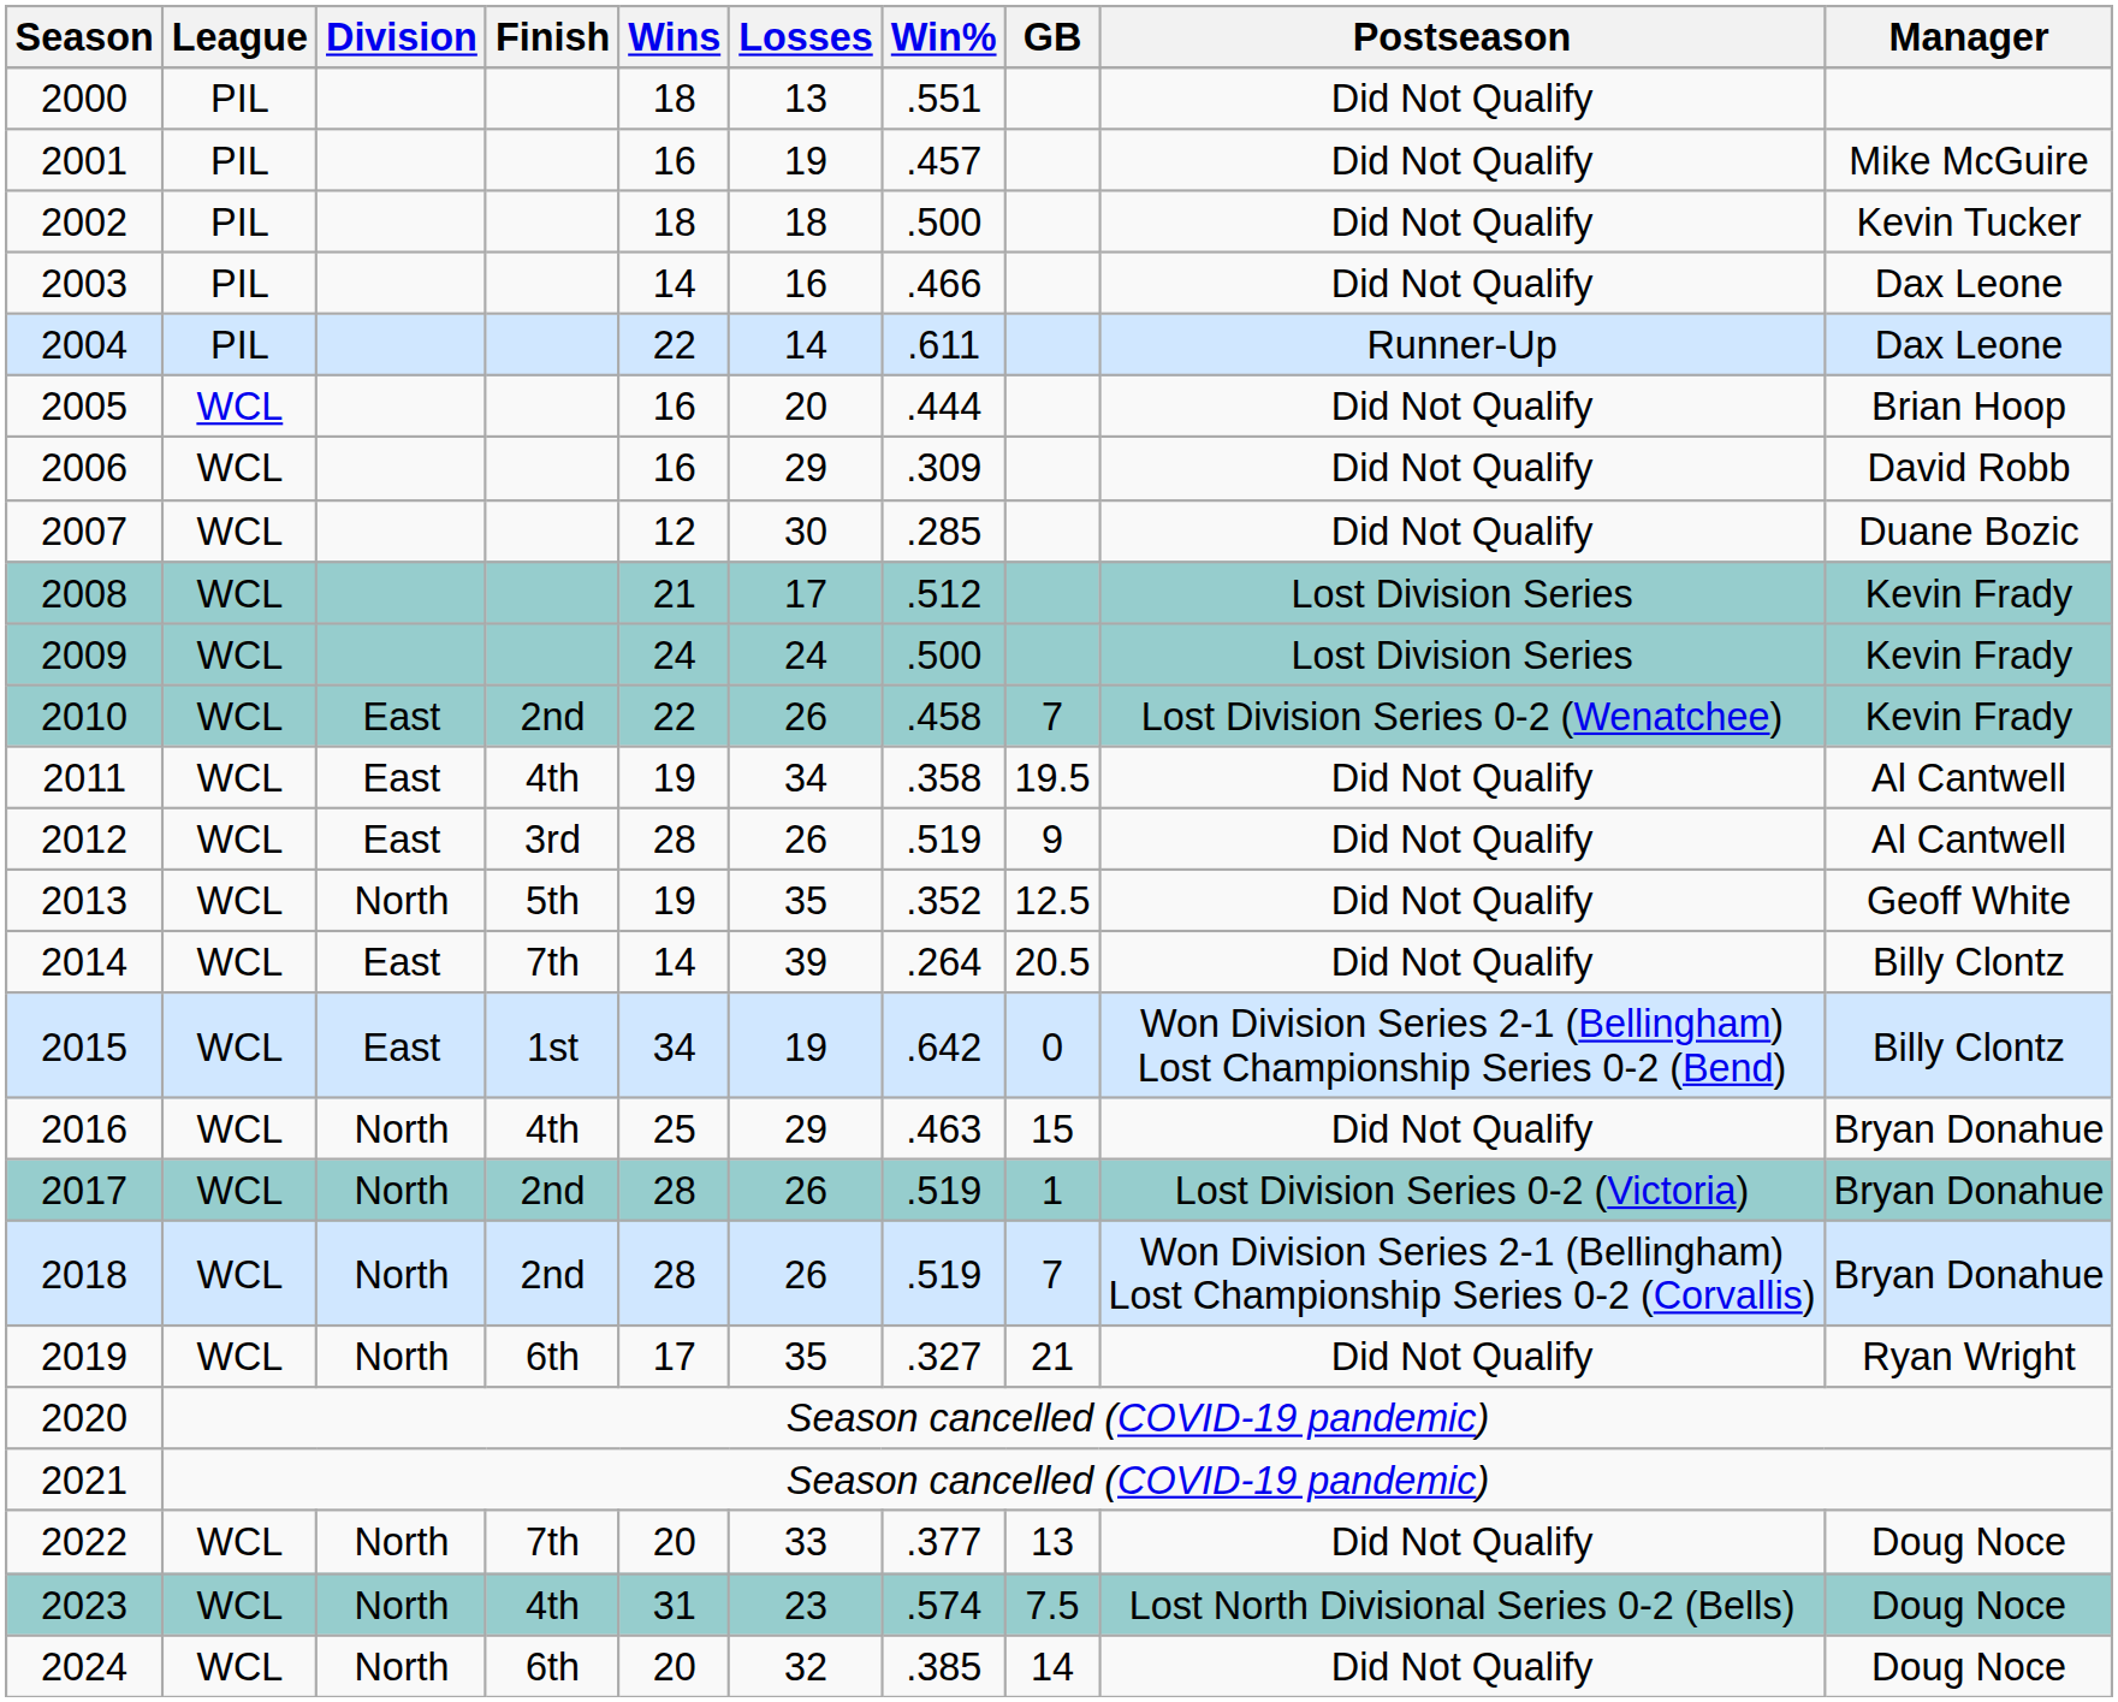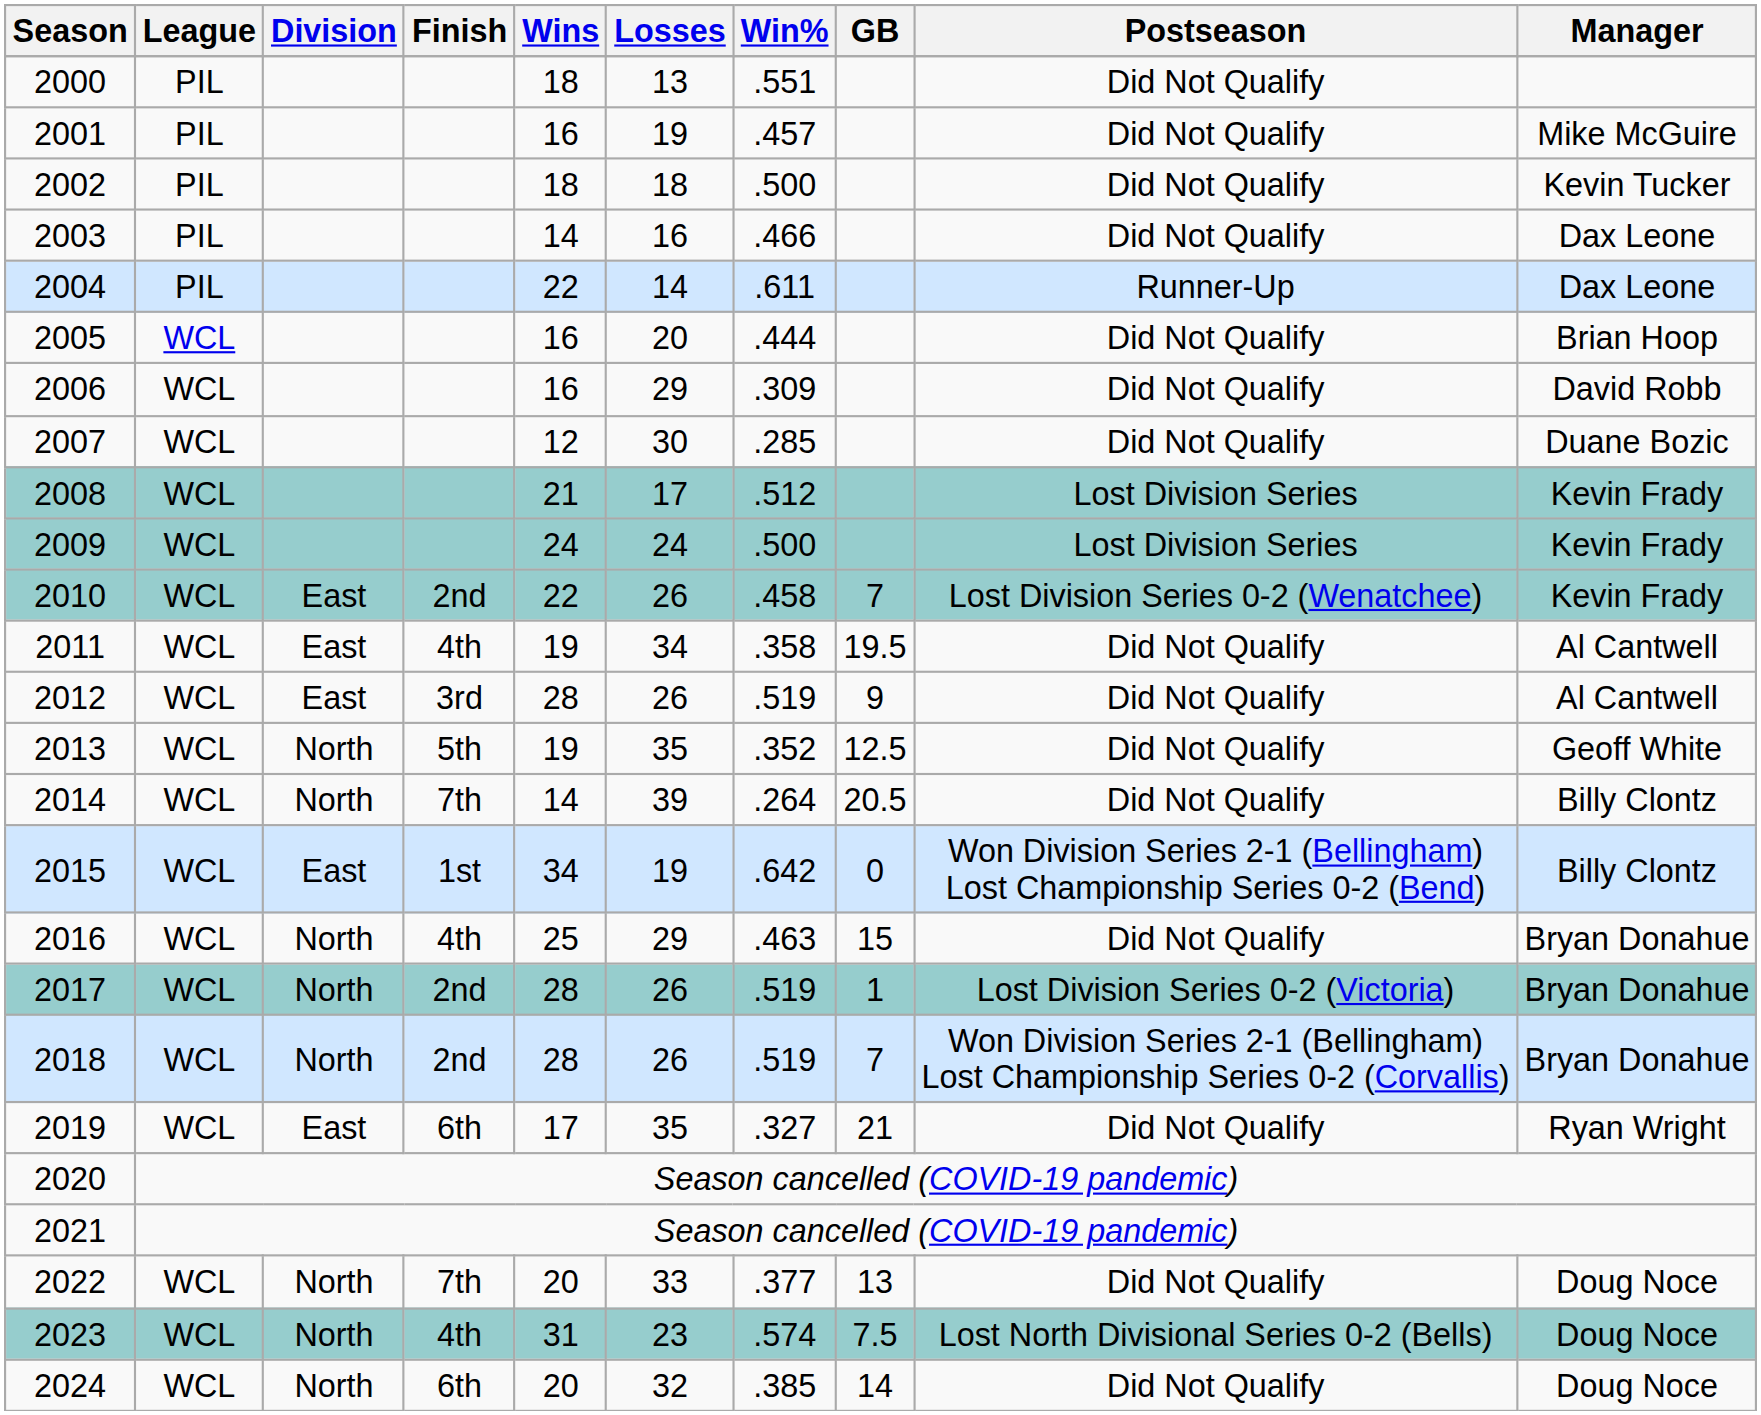 <table class="wikitable" style="text-align:center; font-size:95%">
 <tr>
 <th scope="col">Season</th>
 <th scope="col">League</th>
 <th scope="col"><a href='#'>Division</a></th>
 <th scope="col">Finish</th>
 <th scope="col"><a href='#'>Wins</a></th>
 <th scope="col"><a href='#'>Losses</a></th>
 <th scope="col"><a href='#'>Win%</a></th>
 <th scope="col">GB</th>
 <th scope="col">Postseason</th>
 <th scope="col">Manager</th>
 </tr>
 <tr>
 </tr>
 <tr>
 <td>2000</td>
 <td>PIL</td>
 <td></td>
 <td></td>
 <td>18</td>
 <td>13</td>
 <td>.551</td>
 <td></td>
 <td>Did Not Qualify</td>
 <td></td>
 </tr>
 <tr>
 <td>2001</td>
 <td>PIL</td>
 <td></td>
 <td></td>
 <td>16</td>
 <td>19</td>
 <td>.457</td>
 <td></td>
 <td>Did Not Qualify</td>
 <td>Mike McGuire</td>
 </tr>
 <tr>
 <td>2002</td>
 <td>PIL</td>
 <td></td>
 <td></td>
 <td>18</td>
 <td>18</td>
 <td>.500</td>
 <td></td>
 <td>Did Not Qualify</td>
 <td>Kevin Tucker</td>
 </tr>
 <tr>
 <td>2003</td>
 <td>PIL</td>
 <td></td>
 <td></td>
 <td>14</td>
 <td>16</td>
 <td>.466</td>
 <td></td>
 <td>Did Not Qualify</td>
 <td>Dax Leone</td>
 </tr>
 <tr>
 <td bgcolor="#D0E7FF">2004</td>
 <td bgcolor="#D0E7FF">PIL</td>
 <td bgcolor="#D0E7FF"></td>
 <td bgcolor="#D0E7FF"></td>
 <td bgcolor="#D0E7FF">22</td>
 <td bgcolor="#D0E7FF">14</td>
 <td bgcolor="#D0E7FF">.611</td>
 <td bgcolor="#D0E7FF"></td>
 <td bgcolor="#D0E7FF">Runner-Up</td>
 <td bgcolor="#D0E7FF">Dax Leone</td>
 </tr>
 <tr>
 <td>2005</td>
 <td><a href='#'>WCL</a></td>
 <td></td>
 <td></td>
 <td>16</td>
 <td>20</td>
 <td>.444</td>
 <td></td>
 <td>Did Not Qualify</td>
 <td>Brian Hoop</td>
 </tr>
 <tr>
 <td>2006</td>
 <td>WCL</td>
 <td></td>
 <td></td>
 <td>16</td>
 <td>29</td>
 <td>.309</td>
 <td></td>
 <td>Did Not Qualify</td>
 <td>David Robb</td>
 </tr>
 <tr>
 <td>2007</td>
 <td>WCL</td>
 <td></td>
 <td></td>
 <td>12</td>
 <td>30</td>
 <td>.285</td>
 <td></td>
 <td>Did Not Qualify</td>
 <td>Duane Bozic</td>
 </tr>
 <tr>
 <td bgcolor="#96CDCD">2008</td>
 <td bgcolor="#96CDCD">WCL</td>
 <td bgcolor="#96CDCD"></td>
 <td bgcolor="#96CDCD"></td>
 <td bgcolor="#96CDCD">21</td>
 <td bgcolor="#96CDCD">17</td>
 <td bgcolor="#96CDCD">.512</td>
 <td bgcolor="#96CDCD"></td>
 <td bgcolor="#96CDCD">Lost Division Series</td>
 <td bgcolor="#96CDCD">Kevin Frady</td>
 </tr>
 <tr>
 <td bgcolor="#96CDCD">2009</td>
 <td bgcolor="#96CDCD">WCL</td>
 <td bgcolor="#96CDCD"></td>
 <td bgcolor="#96CDCD"></td>
 <td bgcolor="#96CDCD">24</td>
 <td bgcolor="#96CDCD">24</td>
 <td bgcolor="#96CDCD">.500</td>
 <td bgcolor="#96CDCD"></td>
 <td bgcolor="#96CDCD">Lost Division Series</td>
 <td bgcolor="#96CDCD">Kevin Frady</td>
 </tr>
 <tr>
 <td bgcolor="#96CDCD">2010</td>
 <td bgcolor="#96CDCD">WCL</td>
 <td bgcolor="#96CDCD">East</td>
 <td bgcolor="#96CDCD">2nd</td>
 <td bgcolor="#96CDCD">22</td>
 <td bgcolor="#96CDCD">26</td>
 <td bgcolor="#96CDCD">.458</td>
 <td bgcolor="#96CDCD">7</td>
 <td bgcolor="#96CDCD">Lost Division Series 0-2 (<a href='#'>Wenatchee</a>)</td>
 <td bgcolor="#96CDCD">Kevin Frady</td>
 </tr>
 <tr>
 <td>2011</td>
 <td>WCL</td>
 <td>East</td>
 <td>4th</td>
 <td>19</td>
 <td>34</td>
 <td>.358</td>
 <td>19.5</td>
 <td>Did Not Qualify</td>
 <td>Al Cantwell</td>
 </tr>
 <tr>
 <td>2012</td>
 <td>WCL</td>
 <td>East</td>
 <td>3rd</td>
 <td>28</td>
 <td>26</td>
 <td>.519</td>
 <td>9</td>
 <td>Did Not Qualify</td>
 <td>Al Cantwell</td>
 </tr>
 <tr>
 <td>2013</td>
 <td>WCL</td>
 <td>North</td>
 <td>5th</td>
 <td>19</td>
 <td>35</td>
 <td>.352</td>
 <td>12.5</td>
 <td>Did Not Qualify</td>
 <td>Geoff White</td>
 </tr>
 <tr>
 <td>2014</td>
 <td>WCL</td>
-<td>East</td>
+<td>North</td>
 <td>7th</td>
 <td>14</td>
 <td>39</td>
 <td>.264</td>
 <td>20.5</td>
 <td>Did Not Qualify</td>
 <td>Billy Clontz</td>
 </tr>
 <tr>
 <td bgcolor="#D0E7FF">2015</td>
 <td bgcolor="#D0E7FF">WCL</td>
 <td bgcolor="#D0E7FF">East</td>
 <td bgcolor="#D0E7FF">1st</td>
 <td bgcolor="#D0E7FF">34</td>
 <td bgcolor="#D0E7FF">19</td>
 <td bgcolor="#D0E7FF">.642</td>
 <td bgcolor="#D0E7FF">0</td>
 <td bgcolor="#D0E7FF">Won Division Series 2-1 (<a href='#'>Bellingham</a>) <br> Lost Championship Series 0-2 (<a href='#'>Bend</a>)</td>
 <td bgcolor="#D0E7FF">Billy Clontz</td>
 </tr>
 <tr>
 <td>2016</td>
 <td>WCL</td>
 <td>North</td>
 <td>4th</td>
 <td>25</td>
 <td>29</td>
 <td>.463</td>
 <td>15</td>
 <td>Did Not Qualify</td>
 <td>Bryan Donahue</td>
 </tr>
 <tr>
 <td bgcolor="#96CDCD">2017</td>
 <td bgcolor="#96CDCD">WCL</td>
 <td bgcolor="#96CDCD">North</td>
 <td bgcolor="#96CDCD">2nd</td>
 <td bgcolor="#96CDCD">28</td>
 <td bgcolor="#96CDCD">26</td>
 <td bgcolor="#96CDCD">.519</td>
 <td bgcolor="#96CDCD">1</td>
 <td bgcolor="#96CDCD">Lost Division Series 0-2 (<a href='#'>Victoria</a>)</td>
 <td bgcolor="#96CDCD">Bryan Donahue</td>
 </tr>
 <tr>
 <td bgcolor="#D0E7FF">2018</td>
 <td bgcolor="#D0E7FF">WCL</td>
 <td bgcolor="#D0E7FF">North</td>
 <td bgcolor="#D0E7FF">2nd</td>
 <td bgcolor="#D0E7FF">28</td>
 <td bgcolor="#D0E7FF">26</td>
 <td bgcolor="#D0E7FF">.519</td>
 <td bgcolor="#D0E7FF">7</td>
 <td bgcolor="#D0E7FF">Won Division Series 2-1 (Bellingham) <br> Lost Championship Series 0-2 (<a href='#'>Corvallis</a>)</td>
 <td bgcolor="#D0E7FF">Bryan Donahue</td>
 </tr>
 <tr>
 <td>2019</td>
 <td>WCL</td>
-<td>North</td>
+<td>East</td>
 <td>6th</td>
 <td>17</td>
 <td>35</td>
 <td>.327</td>
 <td>21</td>
 <td>Did Not Qualify</td>
 <td>Ryan Wright</td>
 </tr>
 <tr>
 <td>2020</td>
 <td colspan="9"><em>Season cancelled (<a href='#'>COVID-19 pandemic</a>)</em></td>
 </tr>
 <tr>
 <td>2021</td>
 <td colspan="9"><em>Season cancelled (<a href='#'>COVID-19 pandemic</a>)</em></td>
 </tr>
 <tr>
 <td>2022</td>
 <td>WCL</td>
 <td>North</td>
 <td>7th</td>
 <td>20</td>
 <td>33</td>
 <td>.377</td>
 <td>13</td>
 <td>Did Not Qualify</td>
 <td>Doug Noce</td>
 </tr>
 <tr>
 <td bgcolor="#96CDCD">2023</td>
 <td bgcolor="#96CDCD">WCL</td>
 <td bgcolor="#96CDCD">North</td>
 <td bgcolor="#96CDCD">4th</td>
 <td bgcolor="#96CDCD">31</td>
 <td bgcolor="#96CDCD">23</td>
 <td bgcolor="#96CDCD">.574</td>
 <td bgcolor="#96CDCD">7.5</td>
 <td bgcolor="#96CDCD">Lost North Divisional Series 0-2 (Bells)</td>
 <td bgcolor="#96CDCD">Doug Noce</td>
 </tr>
 <tr>
 <td>2024</td>
 <td>WCL</td>
 <td>North</td>
 <td>6th</td>
 <td>20</td>
 <td>32</td>
 <td>.385</td>
 <td>14</td>
 <td>Did Not Qualify</td>
 <td>Doug Noce</td>
 </tr>
 </table>
